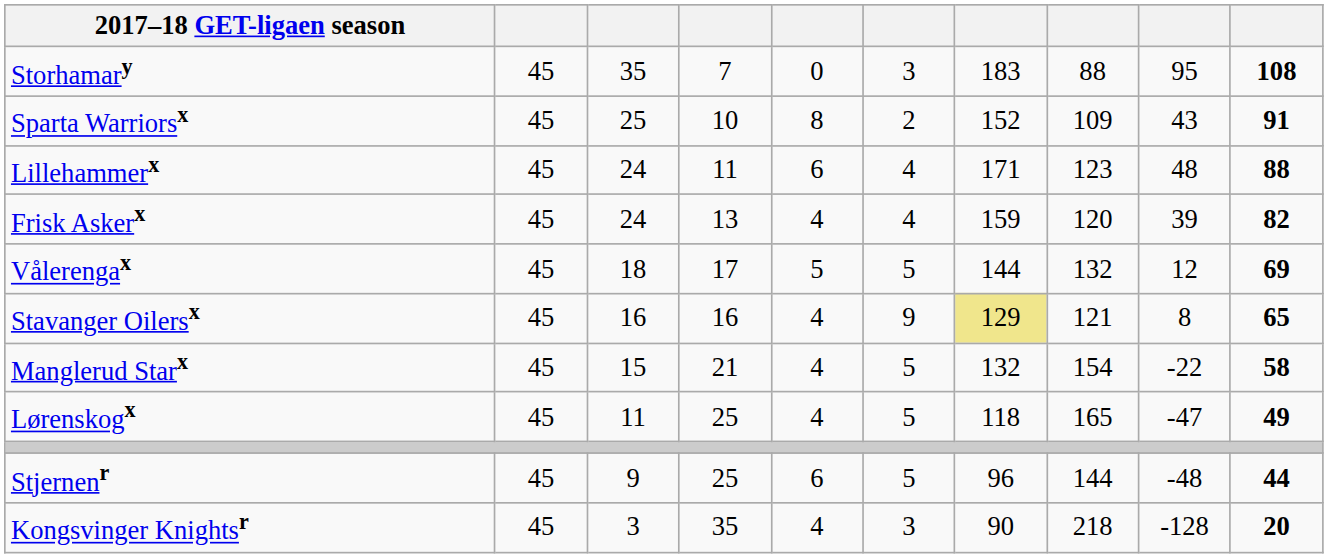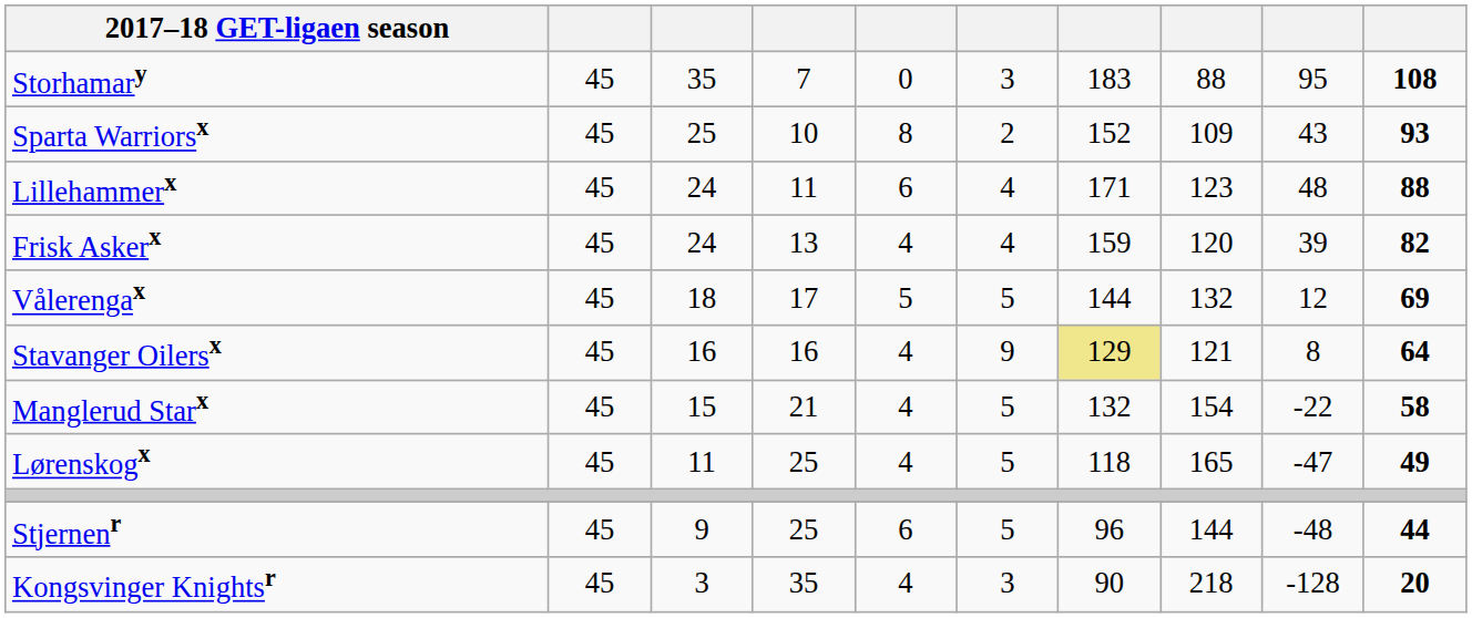 <table class="wikitable">
 <tr>
 <th style="width:18em;">2017–18 <a href='#'>GET-ligaen</a> season</th>
 <th style="width:3em;"></th>
 <th style="width:3em;"></th>
 <th style="width:3em;"></th>
 <th style="width:3em;"></th>
 <th style="width:3em;"></th>
 <th style="width:3em;"></th>
 <th style="width:3em;"></th>
 <th style="width:3em;"></th>
 <th style="width:3em;"></th>
 </tr>
 <tr align=center>
 <td align=left><a href='#'>Storhamar</a><sup><strong>y</strong></sup></td>
 <td>45</td>
 <td>35</td>
 <td>7</td>
 <td>0</td>
 <td>3</td>
 <td>183</td>
 <td>88</td>
 <td>95</td>
 <td><strong>108</strong></td>
 </tr>
 <tr align=center>
 <td align=left><a href='#'>Sparta Warriors</a><sup><strong>x</strong></sup></td>
 <td>45</td>
 <td>25</td>
 <td>10</td>
 <td>8</td>
 <td>2</td>
 <td>152</td>
 <td>109</td>
 <td>43</td>
-<td><strong>91</strong></td>
+<td><strong>93</strong></td>
 </tr>
 <tr align=center>
 <td align=left><a href='#'>Lillehammer</a><sup><strong>x</strong></sup></td>
 <td>45</td>
 <td>24</td>
 <td>11</td>
 <td>6</td>
 <td>4</td>
 <td>171</td>
 <td>123</td>
 <td>48</td>
 <td><strong>88</strong></td>
 </tr>
 <tr align=center>
 <td align=left><a href='#'>Frisk Asker</a><sup><strong>x</strong></sup></td>
 <td>45</td>
 <td>24</td>
 <td>13</td>
 <td>4</td>
 <td>4</td>
 <td>159</td>
 <td>120</td>
 <td>39</td>
 <td><strong>82</strong></td>
 </tr>
 <tr align=center>
 <td align=left><a href='#'>Vålerenga</a><sup><strong>x</strong></sup></td>
 <td>45</td>
 <td>18</td>
 <td>17</td>
 <td>5</td>
 <td>5</td>
 <td>144</td>
 <td>132</td>
 <td>12</td>
 <td><strong>69</strong></td>
 </tr>
 <tr align=center>
 <td align=left><a href='#'>Stavanger Oilers</a><sup><strong>x</strong></sup></td>
 <td>45</td>
 <td>16</td>
 <td>16</td>
 <td>4</td>
 <td>9</td>
 <td style="background: khaki;">129</td>
 <td>121</td>
 <td>8</td>
-<td><strong>65</strong></td>
+<td><strong>64</strong></td>
 </tr>
 <tr align=center>
 <td align=left><a href='#'>Manglerud Star</a><sup><strong>x</strong></sup></td>
 <td>45</td>
 <td>15</td>
 <td>21</td>
 <td>4</td>
 <td>5</td>
 <td>132</td>
 <td>154</td>
 <td>-22</td>
 <td><strong>58</strong></td>
 </tr>
 <tr align=center>
 <td align=left><a href='#'>Lørenskog</a><sup><strong>x</strong></sup></td>
 <td>45</td>
 <td>11</td>
 <td>25</td>
 <td>4</td>
 <td>5</td>
 <td>118</td>
 <td>165</td>
 <td>-47</td>
 <td><strong>49</strong></td>
 </tr>
 <tr bgcolor="#cccccc" class="unsortable">
 <td colspan=10></td>
 </tr>
 <tr align=center>
 <td align=left><a href='#'>Stjernen</a><sup><strong>r</strong></sup></td>
 <td>45</td>
 <td>9</td>
 <td>25</td>
 <td>6</td>
 <td>5</td>
 <td>96</td>
 <td>144</td>
 <td>-48</td>
 <td><strong>44</strong></td>
 </tr>
 <tr align=center>
 <td align=left><a href='#'>Kongsvinger Knights</a><sup><strong>r</strong></sup></td>
 <td>45</td>
 <td>3</td>
 <td>35</td>
 <td>4</td>
 <td>3</td>
 <td>90</td>
 <td>218</td>
 <td>-128</td>
 <td><strong>20</strong></td>
 </tr>
 </table>
